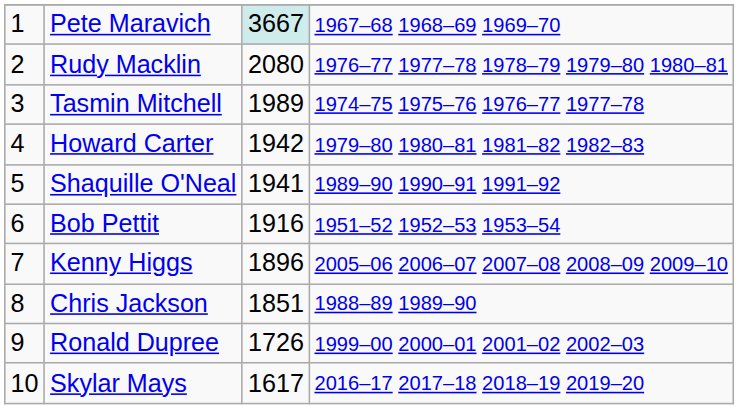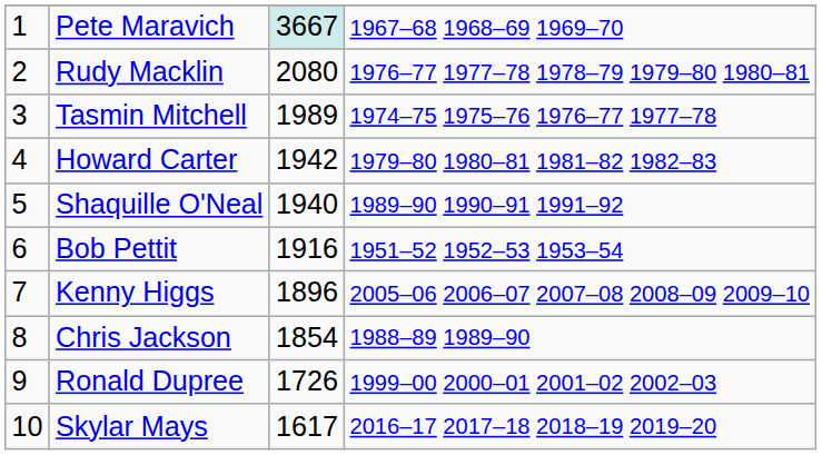 <table class="wikitable">
 <tr>
 </tr>
 <tr>
 <td>1</td>
 <td><a href='#'>Pete Maravich</a></td>
 <td style="background-color:#CFECEC">3667</td>
 <td style="font-size:80%;"><a href='#'>1967–68</a> <a href='#'>1968–69</a> <a href='#'>1969–70</a></td>
 </tr>
 <tr>
 <td>2</td>
 <td><a href='#'>Rudy Macklin</a></td>
 <td>2080</td>
 <td style="font-size:80%;"><a href='#'>1976–77</a> <a href='#'>1977–78</a> <a href='#'>1978–79</a> <a href='#'>1979–80</a> <a href='#'>1980–81</a></td>
 </tr>
 <tr>
 <td>3</td>
 <td><a href='#'>Tasmin Mitchell</a></td>
 <td>1989</td>
 <td style="font-size:80%;"><a href='#'>1974–75</a> <a href='#'>1975–76</a> <a href='#'>1976–77</a> <a href='#'>1977–78</a></td>
 </tr>
 <tr>
 <td>4</td>
 <td><a href='#'>Howard Carter</a></td>
 <td>1942</td>
 <td style="font-size:80%;"><a href='#'>1979–80</a> <a href='#'>1980–81</a> <a href='#'>1981–82</a> <a href='#'>1982–83</a></td>
 </tr>
 <tr>
 <td>5</td>
 <td><a href='#'>Shaquille O'Neal</a></td>
-<td>1941</td>
+<td>1940</td>
 <td style="font-size:80%;"><a href='#'>1989–90</a> <a href='#'>1990–91</a> <a href='#'>1991–92</a></td>
 </tr>
 <tr>
 <td>6</td>
 <td><a href='#'>Bob Pettit</a></td>
 <td>1916</td>
 <td style="font-size:80%;"><a href='#'>1951–52</a> <a href='#'>1952–53</a> <a href='#'>1953–54</a></td>
 </tr>
 <tr>
 <td>7</td>
 <td><a href='#'>Kenny Higgs</a></td>
 <td>1896</td>
 <td style="font-size:80%;"><a href='#'>2005–06</a> <a href='#'>2006–07</a> <a href='#'>2007–08</a> <a href='#'>2008–09</a> <a href='#'>2009–10</a></td>
 </tr>
 <tr>
 <td>8</td>
 <td><a href='#'>Chris Jackson</a></td>
-<td>1851</td>
+<td>1854</td>
 <td style="font-size:80%;"><a href='#'>1988–89</a> <a href='#'>1989–90</a></td>
 </tr>
 <tr>
 <td>9</td>
 <td><a href='#'>Ronald Dupree</a></td>
 <td>1726</td>
 <td style="font-size:80%;"><a href='#'>1999–00</a> <a href='#'>2000–01</a> <a href='#'>2001–02</a> <a href='#'>2002–03</a></td>
 </tr>
 <tr>
 <td>10</td>
 <td><a href='#'>Skylar Mays</a></td>
 <td>1617</td>
 <td style="font-size:80%;"><a href='#'>2016–17</a> <a href='#'>2017–18</a> <a href='#'>2018–19</a> <a href='#'>2019–20</a></td>
 </tr>
 </table>
